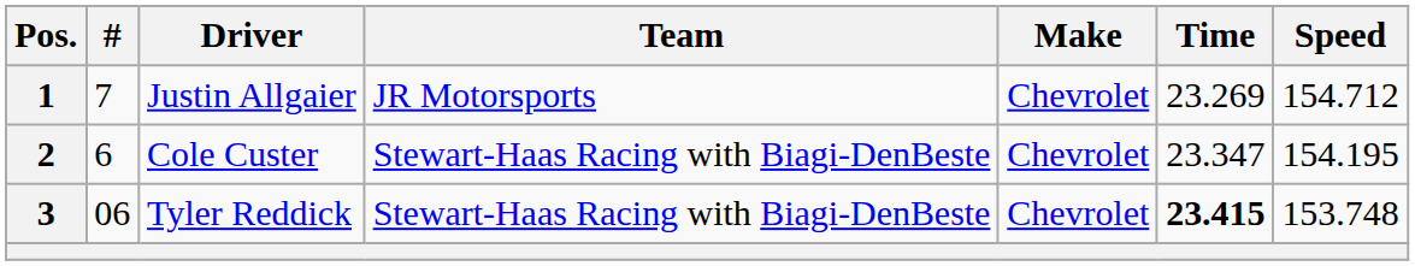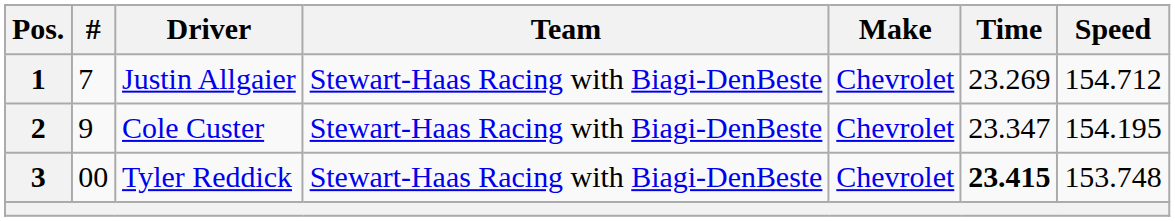 <table class="wikitable" style="font-size:95%">
 <tr>
 <th>Pos.</th>
 <th>#</th>
 <th>Driver</th>
 <th>Team</th>
 <th>Make</th>
 <th>Time</th>
 <th>Speed</th>
 </tr>
 <tr>
 <th>1</th>
 <td>7</td>
 <td><a href='#'>Justin Allgaier</a></td>
-<td><a href='#'>JR Motorsports</a></td>
+<td><a href='#'>Stewart-Haas Racing</a> with <a href='#'>Biagi-DenBeste</a></td>
 <td><a href='#'>Chevrolet</a></td>
 <td>23.269</td>
 <td>154.712</td>
 </tr>
 <tr>
 <th>2</th>
-<td>6</td>
+<td>9</td>
 <td><a href='#'>Cole Custer</a></td>
 <td><a href='#'>Stewart-Haas Racing</a> with <a href='#'>Biagi-DenBeste</a></td>
 <td><a href='#'>Chevrolet</a></td>
 <td>23.347</td>
 <td>154.195</td>
 </tr>
 <tr>
 <th>3</th>
-<td>06</td>
+<td>00</td>
 <td><a href='#'>Tyler Reddick</a></td>
 <td><a href='#'>Stewart-Haas Racing</a> with <a href='#'>Biagi-DenBeste</a></td>
 <td><a href='#'>Chevrolet</a></td>
 <td><strong>23.415</strong></td>
 <td>153.748</td>
 </tr>
 <tr>
 <th colspan="7"></th>
 </tr>
 </table>
